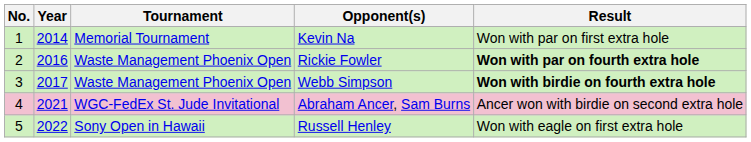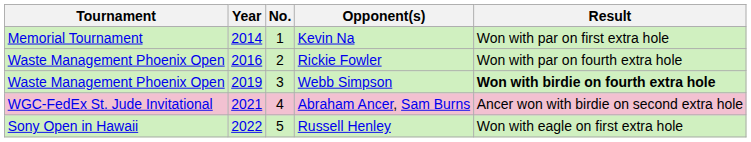 <table class="wikitable" style="font-size:95%;">
 <tr>
+<th>Tournament</th>
+<th>Year</th>
 <th>No.</th>
-<th>Year</th>
-<th>Tournament</th>
 <th>Opponent(s)</th>
 <th>Result</th>
 </tr>
 <tr style="background:#D0F0C0;">
+<td><a href='#'>Memorial Tournament</a></td>
+<td><a href='#'>2014</a></td>
 <td align=center>1</td>
-<td><a href='#'>2014</a></td>
-<td><a href='#'>Memorial Tournament</a></td>
 <td> <a href='#'>Kevin Na</a></td>
 <td>Won with par on first extra hole</td>
 </tr>
 <tr style="background:#D0F0C0;">
+<td><a href='#'>Waste Management Phoenix Open</a></td>
+<td><a href='#'>2016</a></td>
 <td align=center>2</td>
-<td><a href='#'>2016</a></td>
-<td><a href='#'>Waste Management Phoenix Open</a></td>
 <td> <a href='#'>Rickie Fowler</a></td>
-<td><strong>Won with par on fourth extra hole</strong></td>
+<td>Won with par on fourth extra hole</td>
 </tr>
 <tr style="background:#D0F0C0;">
+<td><a href='#'>Waste Management Phoenix Open</a></td>
+<td><a href='#'>2019</a></td>
 <td align=center>3</td>
-<td><a href='#'>2017</a></td>
-<td><a href='#'>Waste Management Phoenix Open</a></td>
 <td> <a href='#'>Webb Simpson</a></td>
 <td><strong>Won with birdie on fourth extra hole</strong></td>
 </tr>
 <tr style="background:#F2C1D1;">
+<td><a href='#'>WGC-FedEx St. Jude Invitational</a></td>
+<td><a href='#'>2021</a></td>
 <td align=center>4</td>
-<td><a href='#'>2021</a></td>
-<td><a href='#'>WGC-FedEx St. Jude Invitational</a></td>
 <td> <a href='#'>Abraham Ancer</a>,  <a href='#'>Sam Burns</a></td>
 <td>Ancer won with birdie on second extra hole</td>
 </tr>
 <tr style="background:#D0F0C0;">
+<td><a href='#'>Sony Open in Hawaii</a></td>
+<td><a href='#'>2022</a></td>
 <td align=center>5</td>
-<td><a href='#'>2022</a></td>
-<td><a href='#'>Sony Open in Hawaii</a></td>
 <td> <a href='#'>Russell Henley</a></td>
 <td>Won with eagle on first extra hole</td>
 </tr>
 </table>
